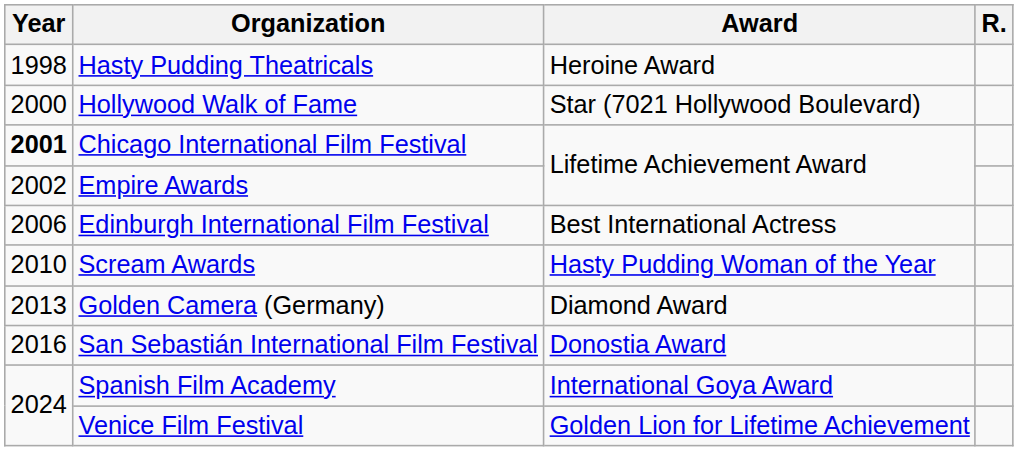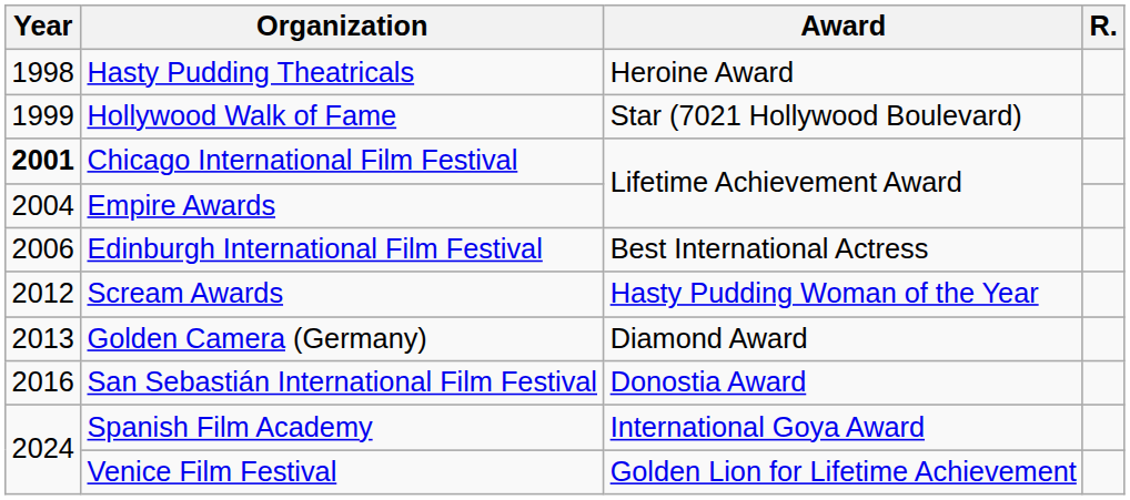 <table class="wikitable">
 <tr>
 <th>Year</th>
 <th>Organization</th>
 <th>Award</th>
 <th>R.</th>
 </tr>
 <tr>
 <td style="text-align:center;">1998</td>
 <td><a href='#'>Hasty Pudding Theatricals</a></td>
 <td>Heroine Award</td>
 <td></td>
 </tr>
 <tr>
-<td style="text-align:center;">2000</td>
+<td style="text-align:center;">1999</td>
 <td><a href='#'>Hollywood Walk of Fame</a></td>
 <td>Star (7021 Hollywood Boulevard)</td>
 <td></td>
 </tr>
 <tr>
 <td style="text-align:center;"><strong>2001</strong></td>
 <td><a href='#'>Chicago International Film Festival</a></td>
 <td rowspan="2">Lifetime Achievement Award</td>
 <td></td>
 </tr>
 <tr>
-<td style="text-align:center;">2002</td>
+<td style="text-align:center;">2004</td>
 <td><a href='#'>Empire Awards</a></td>
 <td></td>
 </tr>
 <tr>
 <td style="text-align:center;">2006</td>
 <td><a href='#'>Edinburgh International Film Festival</a></td>
 <td>Best International Actress</td>
 <td></td>
 </tr>
 <tr>
-<td style="text-align:center;">2010</td>
+<td style="text-align:center;">2012</td>
 <td><a href='#'>Scream Awards</a></td>
 <td><a href='#'>Hasty Pudding Woman of the Year</a></td>
 <td></td>
 </tr>
 <tr>
 <td style="text-align:center;">2013</td>
 <td><a href='#'>Golden Camera</a> (Germany)</td>
 <td>Diamond Award</td>
 <td></td>
 </tr>
 <tr>
 <td style="text-align:center;">2016</td>
 <td><a href='#'>San Sebastián International Film Festival</a></td>
 <td><a href='#'>Donostia Award</a></td>
 <td></td>
 </tr>
 <tr>
 <td style="text-align:center;" rowspan="2">2024</td>
 <td><a href='#'>Spanish Film Academy</a></td>
 <td><a href='#'>International Goya Award</a></td>
 <td></td>
 </tr>
 <tr>
 <td><a href='#'>Venice Film Festival</a></td>
 <td><a href='#'>Golden Lion for Lifetime Achievement</a></td>
 <td align="center"></td>
 </tr>
 </table>
